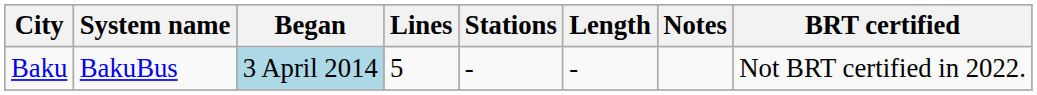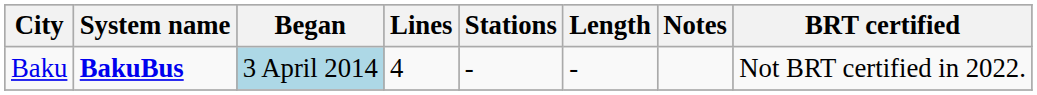 <table class="wikitable">
 <tr>
 <th>City</th>
 <th>System name</th>
 <th>Began</th>
 <th>Lines</th>
 <th>Stations</th>
 <th>Length</th>
 <th>Notes</th>
 <th>BRT certified</th>
 </tr>
 <tr>
 <td><a href='#'>Baku</a></td>
-<td><a href='#'>BakuBus</a></td>
+<td><strong><a href='#'>BakuBus</a></strong></td>
 <td style="background: lightblue;">3 April 2014</td>
-<td>5</td>
+<td>4</td>
 <td>-</td>
 <td>-</td>
 <td></td>
 <td>Not BRT certified in 2022.</td>
 </tr>
 </table>
